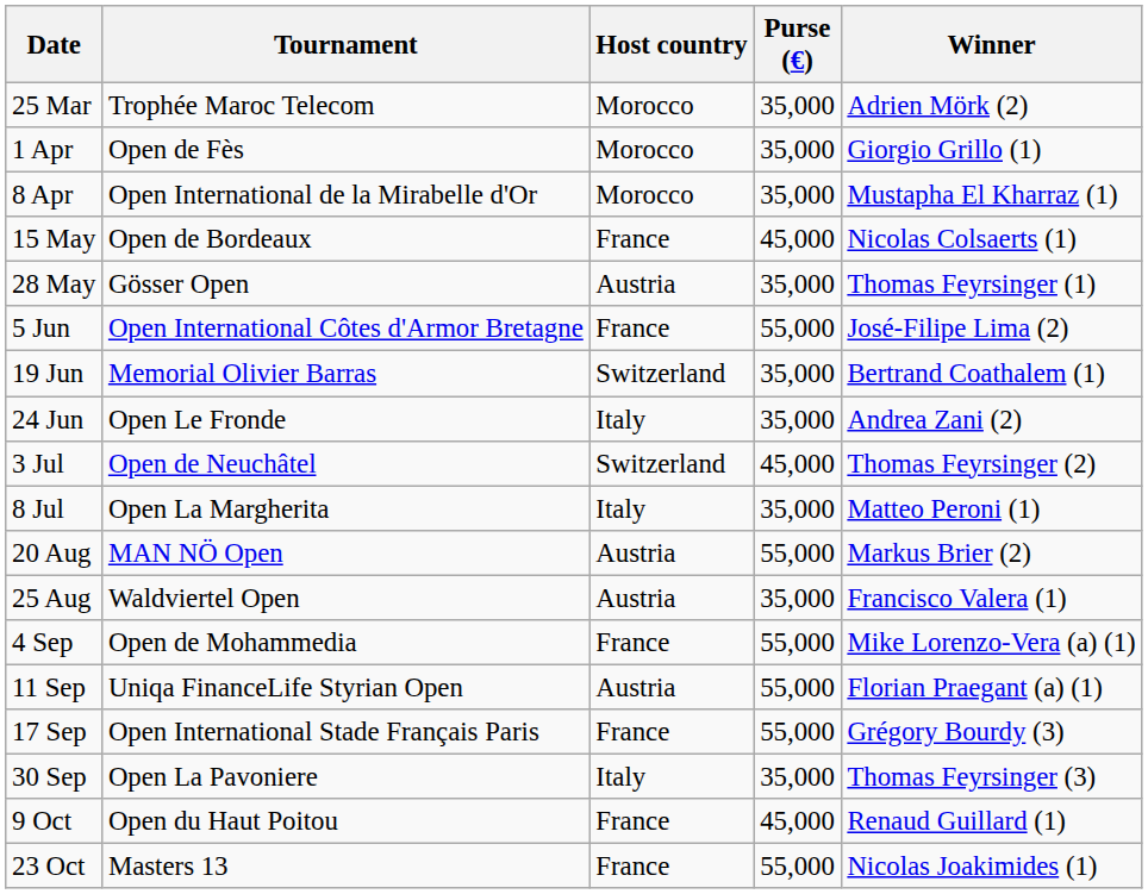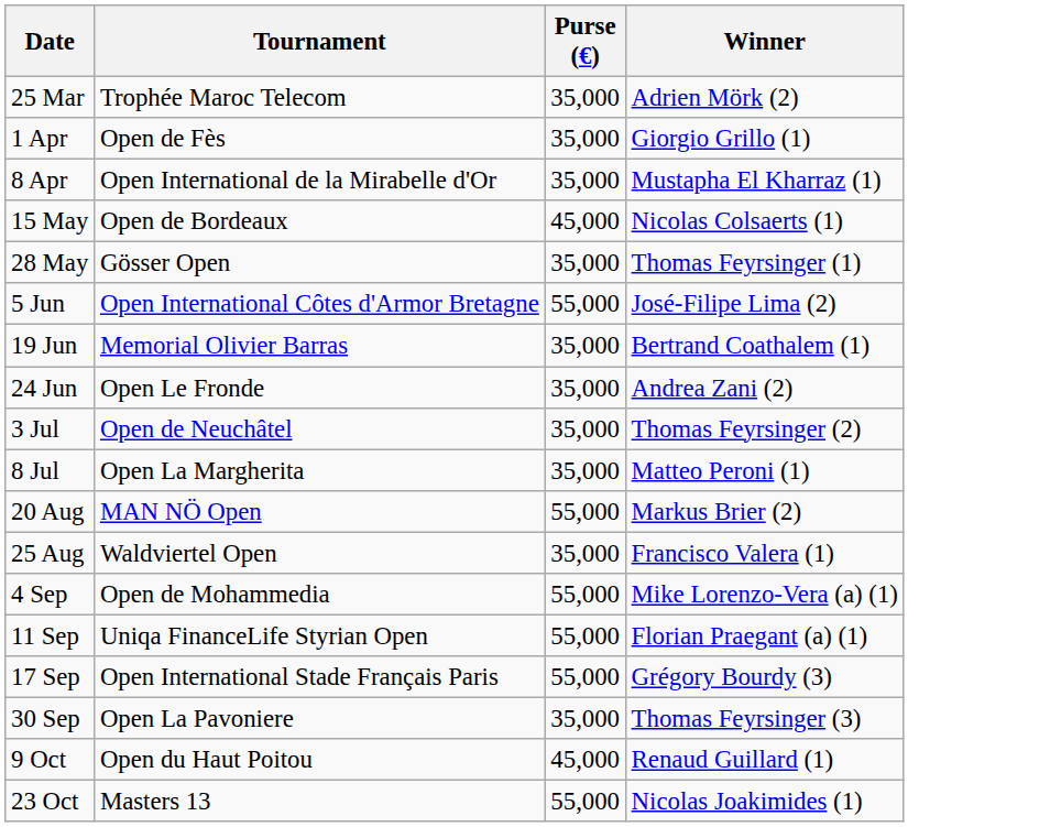 <table class="wikitable" style="font-size:95%;">
 <tr>
 <th>Date</th>
 <th>Tournament</th>
-<th>Host country</th>
 <th>Purse<br>(<a href='#'>€</a>)</th>
 <th>Winner</th>
 </tr>
 <tr>
 <td>25 Mar</td>
 <td>Trophée Maroc Telecom</td>
-<td>Morocco</td>
 <td align=right>35,000</td>
 <td> <a href='#'>Adrien Mörk</a> (2)</td>
 </tr>
 <tr>
 <td>1 Apr</td>
 <td>Open de Fès</td>
-<td>Morocco</td>
 <td align=right>35,000</td>
 <td> <a href='#'>Giorgio Grillo</a> (1)</td>
 </tr>
 <tr>
 <td>8 Apr</td>
 <td>Open International de la Mirabelle d'Or</td>
-<td>Morocco</td>
 <td align=right>35,000</td>
 <td> <a href='#'>Mustapha El Kharraz</a> (1)</td>
 </tr>
 <tr>
 <td>15 May</td>
 <td>Open de Bordeaux</td>
-<td>France</td>
 <td align=right>45,000</td>
 <td> <a href='#'>Nicolas Colsaerts</a> (1)</td>
 </tr>
 <tr>
 <td>28 May</td>
 <td>Gösser Open</td>
-<td>Austria</td>
 <td align=right>35,000</td>
 <td> <a href='#'>Thomas Feyrsinger</a> (1)</td>
 </tr>
 <tr>
 <td>5 Jun</td>
 <td><a href='#'>Open International Côtes d'Armor Bretagne</a></td>
-<td>France</td>
 <td align=right>55,000</td>
 <td> <a href='#'>José-Filipe Lima</a> (2)</td>
 </tr>
 <tr>
 <td>19 Jun</td>
 <td><a href='#'>Memorial Olivier Barras</a></td>
-<td>Switzerland</td>
 <td align=right>35,000</td>
 <td> <a href='#'>Bertrand Coathalem</a> (1)</td>
 </tr>
 <tr>
 <td>24 Jun</td>
 <td>Open Le Fronde</td>
-<td>Italy</td>
 <td align=right>35,000</td>
 <td> <a href='#'>Andrea Zani</a> (2)</td>
 </tr>
 <tr>
 <td>3 Jul</td>
 <td><a href='#'>Open de Neuchâtel</a></td>
-<td>Switzerland</td>
-<td align=right>45,000</td>
+<td align=right>35,000</td>
 <td> <a href='#'>Thomas Feyrsinger</a> (2)</td>
 </tr>
 <tr>
 <td>8 Jul</td>
 <td>Open La Margherita</td>
-<td>Italy</td>
 <td align=right>35,000</td>
 <td> <a href='#'>Matteo Peroni</a> (1)</td>
 </tr>
 <tr>
 <td>20 Aug</td>
 <td><a href='#'>MAN NÖ Open</a></td>
-<td>Austria</td>
 <td align=right>55,000</td>
 <td> <a href='#'>Markus Brier</a> (2)</td>
 </tr>
 <tr>
 <td>25 Aug</td>
 <td>Waldviertel Open</td>
-<td>Austria</td>
 <td align=right>35,000</td>
 <td> <a href='#'>Francisco Valera</a> (1)</td>
 </tr>
 <tr>
 <td>4 Sep</td>
 <td>Open de Mohammedia</td>
-<td>France</td>
 <td align=right>55,000</td>
 <td> <a href='#'>Mike Lorenzo-Vera</a> (a) (1)</td>
 </tr>
 <tr>
 <td>11 Sep</td>
 <td>Uniqa FinanceLife Styrian Open</td>
-<td>Austria</td>
 <td align=right>55,000</td>
 <td> <a href='#'>Florian Praegant</a> (a) (1)</td>
 </tr>
 <tr>
 <td>17 Sep</td>
 <td>Open International Stade Français Paris</td>
-<td>France</td>
 <td align=right>55,000</td>
 <td> <a href='#'>Grégory Bourdy</a> (3)</td>
 </tr>
 <tr>
 <td>30 Sep</td>
 <td>Open La Pavoniere</td>
-<td>Italy</td>
 <td align=right>35,000</td>
 <td> <a href='#'>Thomas Feyrsinger</a> (3)</td>
 </tr>
 <tr>
 <td>9 Oct</td>
 <td>Open du Haut Poitou</td>
-<td>France</td>
 <td align=right>45,000</td>
 <td> <a href='#'>Renaud Guillard</a> (1)</td>
 </tr>
 <tr>
 <td>23 Oct</td>
 <td>Masters 13</td>
-<td>France</td>
 <td align=right>55,000</td>
 <td> <a href='#'>Nicolas Joakimides</a> (1)</td>
 </tr>
 </table>
